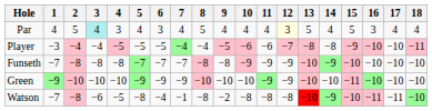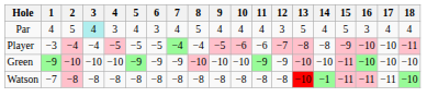 <table class="wikitable" style="text-align:center">
 <tr>
 <th>Hole</th>
 <th>  1  </th>
 <th>  2  </th>
 <th>  3  </th>
 <th>  4  </th>
 <th>  5  </th>
 <th>  6  </th>
 <th>  7  </th>
 <th>  8  </th>
 <th>  9  </th>
 <th> 10</th>
 <th> 11 </th>
 <th> 12 </th>
 <th>13</th>
 <th>14</th>
 <th>15</th>
 <th>16</th>
 <th>17</th>
 <th>18</th>
 </tr>
 <tr>
 <td>Par</td>
 <td>4</td>
 <td>5</td>
 <td style="background: paleturquoise;">4</td>
 <td>3</td>
 <td>4</td>
 <td>3</td>
 <td>4</td>
 <td>5</td>
 <td>4</td>
 <td>4</td>
 <td>4</td>
-<td style="background: lightyellow;">3</td>
+<td>3</td>
 <td>5</td>
 <td>4</td>
 <td>5</td>
 <td>3</td>
 <td>4</td>
 <td>4</td>
 </tr>
 <tr>
 <td align=left> Player</td>
 <td>−3</td>
 <td style="background: Pink;">−4</td>
 <td>−4</td>
 <td style="background: Pink;">−5</td>
 <td>−5</td>
 <td>−5</td>
 <td style="background: PaleGreen;">−4</td>
 <td>−4</td>
 <td style="background: Pink;">−5</td>
 <td style="background: Pink;">−6</td>
 <td>−6</td>
 <td style="background: Pink;">−7</td>
 <td style="background: Pink;">−8</td>
 <td>−8</td>
 <td style="background: Pink;">−9</td>
 <td style="background: Pink;">−10</td>
 <td>−10</td>
 <td style="background: Pink;">−11</td>
 </tr>
 <tr>
-<td align=left> Funseth</td>
-<td>−7</td>
-<td style="background: Pink;">−8</td>
-<td>−8</td>
-<td>−8</td>
-<td style="background: PaleGreen;">−7</td>
-<td>−7</td>
-<td>−7</td>
-<td style="background: Pink;">−8</td>
-<td>−8</td>
-<td style="background: Pink;">−9</td>
-<td>−9</td>
-<td>−9</td>
-<td style="background: Pink;">−10</td>
-<td style="background: PaleGreen;">−9</td>
-<td style="background: Pink;">−10</td>
-<td>−10</td>
-<td>−10</td>
-<td>−10</td>
-</tr>
-<tr>
 <td align=left> Green</td>
 <td style="background: PaleGreen;">−9</td>
 <td style="background: Pink;">−10</td>
 <td>−10</td>
 <td>−10</td>
 <td style="background: PaleGreen;">−9</td>
 <td>−9</td>
 <td>−9</td>
 <td style="background: Pink;">−10</td>
 <td>−10</td>
 <td>−10</td>
 <td style="background: PaleGreen;">−9</td>
 <td>−9</td>
 <td style="background: Pink;">−10</td>
 <td>−10</td>
 <td style="background: Pink;">−11</td>
 <td style="background: PaleGreen;">−10</td>
 <td>−10</td>
 <td>−10</td>
 </tr>
 <tr>
 <td align=left> Watson</td>
 <td>−7</td>
 <td style="background: Pink;">−8</td>
-<td>−6</td>
-<td>−5</td>
 <td>−8</td>
-<td>−4</td>
-<td>−1</td>
 <td>−8</td>
-<td>−2</td>
+<td>−8</td>
+<td>−8</td>
+<td>−8</td>
+<td>−8</td>
+<td>−8</td>
 <td>−8</td>
 <td>−8</td>
 <td>−8</td>
 <td style="background: Red;">−10</td>
-<td style="background: PaleGreen;">−9</td>
-<td style="background: Pink;">−10</td>
+<td style="background: PaleGreen;">−1</td>
+<td style="background: Pink;">−11</td>
 <td style="background: Pink;">−11</td>
 <td>−11</td>
 <td style="background: PaleGreen;">−10</td>
 </tr>
 </table>
